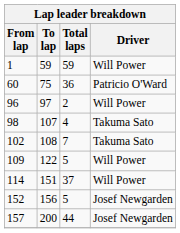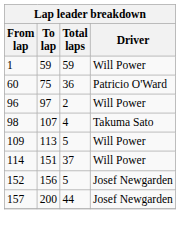 <table class="wikitable" style="font-size: 95%">
 <tr>
 <th colspan=4>Lap leader breakdown</th>
 </tr>
 <tr>
 <th>From<br>lap</th>
 <th>To<br>lap</th>
 <th>Total<br>laps</th>
 <th>Driver</th>
 </tr>
 <tr>
 <td>1</td>
 <td>59</td>
 <td>59</td>
 <td>Will Power</td>
 </tr>
 <tr>
 <td>60</td>
 <td>75</td>
 <td>36</td>
 <td>Patricio O'Ward</td>
 </tr>
 <tr>
 <td>96</td>
 <td>97</td>
 <td>2</td>
 <td>Will Power</td>
 </tr>
 <tr>
 <td>98</td>
 <td>107</td>
 <td>4</td>
 <td>Takuma Sato</td>
 </tr>
 <tr>
-<td>102</td>
-<td>108</td>
-<td>7</td>
-<td>Takuma Sato</td>
-</tr>
-<tr>
 <td>109</td>
-<td>122</td>
+<td>113</td>
 <td>5</td>
 <td>Will Power</td>
 </tr>
 <tr>
 <td>114</td>
 <td>151</td>
 <td>37</td>
 <td>Will Power</td>
 </tr>
 <tr>
 <td>152</td>
 <td>156</td>
 <td>5</td>
 <td>Josef Newgarden</td>
 </tr>
 <tr>
 <td>157</td>
 <td>200</td>
 <td>44</td>
 <td>Josef Newgarden</td>
 </tr>
 <tr>
 </tr>
 </table>
